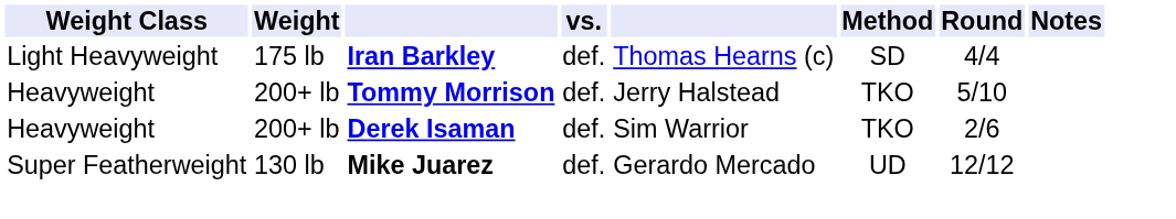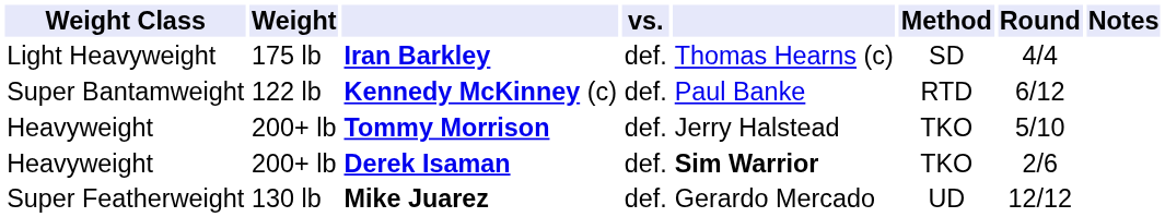 <table class="toccolours" style="font-size: 85%;">
 <tr>
 <th style="background:#e6e8fa; color:#000; text-align:center;">Weight Class</th>
 <th style="background:#e6e8fa; color:#000; text-align:center;">Weight</th>
 <th style="background:#e6e8fa; color:#000; text-align:center;"></th>
 <th style="background:#e6e8fa; color:#000; text-align:center;">vs.</th>
 <th style="background:#e6e8fa; color:#000; text-align:center;"></th>
 <th style="background:#e6e8fa; color:#000; text-align:center;">Method</th>
 <th style="background:#e6e8fa; color:#000; text-align:center;">Round</th>
 <th style="background:#e6e8fa; color:#000; text-align:center;">Notes</th>
 </tr>
 <tr>
 <td>Light Heavyweight</td>
 <td>175 lb</td>
 <td><strong><a href='#'>Iran Barkley</a></strong></td>
 <td>def.</td>
 <td><a href='#'>Thomas Hearns</a> (c)</td>
 <td align=center>SD</td>
 <td align=center>4/4</td>
 <td></td>
 </tr>
 <tr>
+<td>Super Bantamweight</td>
+<td>122 lb</td>
+<td><strong><a href='#'>Kennedy McKinney</a></strong> (c)</td>
+<td>def.</td>
+<td><a href='#'>Paul Banke</a></td>
+<td align=center>RTD</td>
+<td align=center>6/12</td>
+<td></td>
+</tr>
+<tr>
 <td>Heavyweight</td>
 <td>200+ lb</td>
 <td><strong><a href='#'>Tommy Morrison</a></strong></td>
 <td>def.</td>
 <td>Jerry Halstead</td>
 <td align=center>TKO</td>
 <td align=center>5/10</td>
 </tr>
 <tr>
 <td>Heavyweight</td>
 <td>200+ lb</td>
 <td><strong><a href='#'>Derek Isaman</a></strong></td>
 <td>def.</td>
-<td>Sim Warrior</td>
+<td><strong>Sim Warrior</strong></td>
 <td align=center>TKO</td>
 <td align=center>2/6</td>
 </tr>
 <tr>
 <td>Super Featherweight</td>
 <td>130 lb</td>
 <td><strong>Mike Juarez</strong></td>
 <td>def.</td>
 <td>Gerardo Mercado</td>
 <td align=center>UD</td>
 <td align=center>12/12</td>
 </tr>
 </table>
